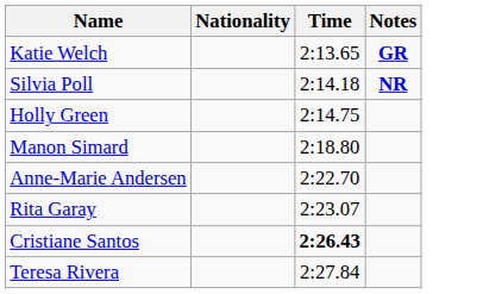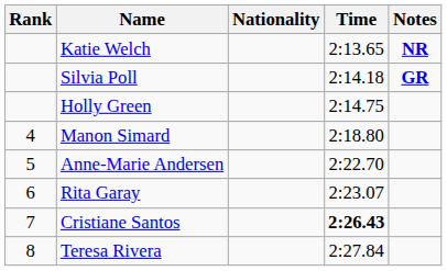 <table class="wikitable sortable" style="text-align:center">
 <tr>
+<th>Rank</th>
 <th>Name</th>
 <th>Nationality</th>
 <th>Time</th>
 <th>Notes</th>
 </tr>
 <tr>
+<td></td>
 <td align=left><a href='#'>Katie Welch</a></td>
 <td align=left></td>
 <td>2:13.65</td>
+<td><strong><a href='#'>NR</a></strong></td>
+</tr>
+<tr>
+<td></td>
+<td align=left><a href='#'>Silvia Poll</a></td>
+<td align=left></td>
+<td>2:14.18</td>
 <td><strong><a href='#'>GR</a></strong></td>
 </tr>
 <tr>
-<td align=left><a href='#'>Silvia Poll</a></td>
-<td align=left></td>
-<td>2:14.18</td>
-<td><strong><a href='#'>NR</a></strong></td>
-</tr>
-<tr>
+<td></td>
 <td align=left><a href='#'>Holly Green</a></td>
 <td align=left></td>
 <td>2:14.75</td>
 <td></td>
 </tr>
 <tr>
+<td>4</td>
 <td align=left><a href='#'>Manon Simard</a></td>
 <td align=left></td>
 <td>2:18.80</td>
 <td></td>
 </tr>
 <tr>
+<td>5</td>
 <td align=left><a href='#'>Anne-Marie Andersen</a></td>
 <td align=left></td>
 <td>2:22.70</td>
 <td></td>
 </tr>
 <tr>
+<td>6</td>
 <td align=left><a href='#'>Rita Garay</a></td>
 <td align=left></td>
 <td>2:23.07</td>
 <td></td>
 </tr>
 <tr>
+<td>7</td>
 <td align=left><a href='#'>Cristiane Santos</a></td>
 <td align=left></td>
 <td><strong>2:26.43</strong></td>
 <td></td>
 </tr>
 <tr>
+<td>8</td>
 <td align=left><a href='#'>Teresa Rivera</a></td>
 <td align=left></td>
 <td>2:27.84</td>
 <td></td>
 </tr>
 </table>
